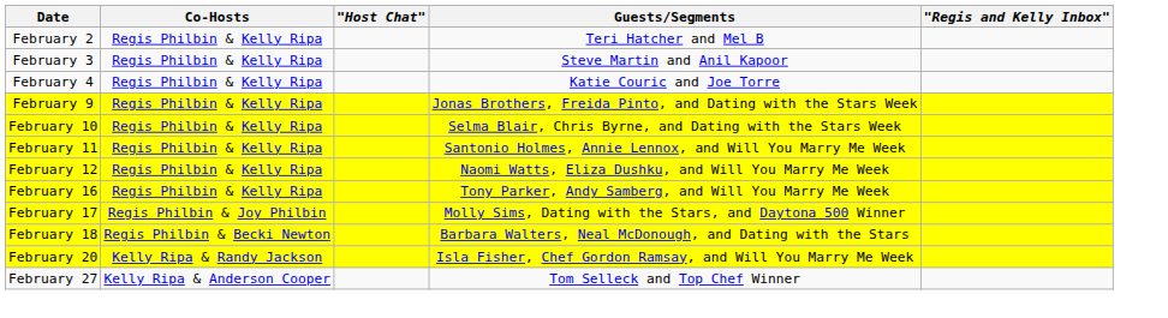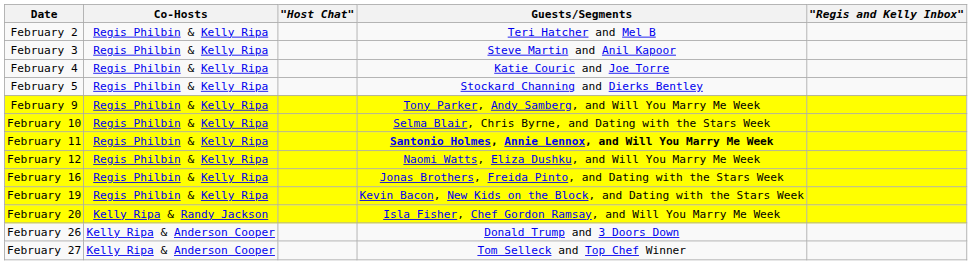 <table class="wikitable sortable" style="text-align:center;">
 <tr>
 <th>Date</th>
 <th>Co-Hosts</th>
 <th><em>"Host Chat"</em></th>
 <th>Guests/Segments</th>
 <th><em>"Regis and Kelly Inbox"</em></th>
 </tr>
 <tr>
 <td>February 2</td>
 <td><a href='#'>Regis Philbin</a> & <a href='#'>Kelly Ripa</a></td>
 <td></td>
 <td><a href='#'>Teri Hatcher</a> and <a href='#'>Mel B</a></td>
 <td></td>
 </tr>
 <tr>
 <td>February 3</td>
 <td><a href='#'>Regis Philbin</a> & <a href='#'>Kelly Ripa</a></td>
 <td></td>
 <td><a href='#'>Steve Martin</a> and <a href='#'>Anil Kapoor</a></td>
 <td></td>
 </tr>
 <tr>
 <td>February 4</td>
 <td><a href='#'>Regis Philbin</a> & <a href='#'>Kelly Ripa</a></td>
 <td></td>
 <td><a href='#'>Katie Couric</a> and <a href='#'>Joe Torre</a></td>
 <td></td>
 </tr>
+<tr>
+<td>February 5</td>
+<td><a href='#'>Regis Philbin</a> & <a href='#'>Kelly Ripa</a></td>
+<td></td>
+<td><a href='#'>Stockard Channing</a> and <a href='#'>Dierks Bentley</a></td>
+<td></td>
+</tr>
 <tr style="background:yellow;">
 <td>February 9</td>
 <td><a href='#'>Regis Philbin</a> & <a href='#'>Kelly Ripa</a></td>
 <td></td>
-<td><a href='#'>Jonas Brothers</a>, <a href='#'>Freida Pinto</a>, and Dating with the Stars Week</td>
+<td><a href='#'>Tony Parker</a>, <a href='#'>Andy Samberg</a>, and Will You Marry Me Week</td>
 <td></td>
 </tr>
 <tr style="background:yellow;">
 <td>February 10</td>
 <td><a href='#'>Regis Philbin</a> & <a href='#'>Kelly Ripa</a></td>
 <td></td>
 <td><a href='#'>Selma Blair</a>, Chris Byrne, and Dating with the Stars Week</td>
 <td></td>
 </tr>
 <tr style="background:yellow;">
 <td>February 11</td>
 <td><a href='#'>Regis Philbin</a> & <a href='#'>Kelly Ripa</a></td>
 <td></td>
-<td><a href='#'>Santonio Holmes</a>, <a href='#'>Annie Lennox</a>, and Will You Marry Me Week</td>
+<td><strong><a href='#'>Santonio Holmes</a>, <a href='#'>Annie Lennox</a>, and Will You Marry Me Week</strong></td>
 <td></td>
 </tr>
 <tr style="background:yellow;">
 <td>February 12</td>
 <td><a href='#'>Regis Philbin</a> & <a href='#'>Kelly Ripa</a></td>
 <td></td>
 <td><a href='#'>Naomi Watts</a>, <a href='#'>Eliza Dushku</a>, and Will You Marry Me Week</td>
 <td></td>
 </tr>
 <tr style="background:yellow;">
 <td>February 16</td>
 <td><a href='#'>Regis Philbin</a> & <a href='#'>Kelly Ripa</a></td>
 <td></td>
-<td><a href='#'>Tony Parker</a>, <a href='#'>Andy Samberg</a>, and Will You Marry Me Week</td>
+<td><a href='#'>Jonas Brothers</a>, <a href='#'>Freida Pinto</a>, and Dating with the Stars Week</td>
 <td></td>
 </tr>
 <tr style="background:yellow;">
-<td>February 17</td>
-<td><a href='#'>Regis Philbin</a> & <a href='#'>Joy Philbin</a></td>
+<td>February 19</td>
+<td><a href='#'>Regis Philbin</a> & <a href='#'>Kelly Ripa</a></td>
 <td></td>
-<td><a href='#'>Molly Sims</a>, Dating with the Stars, and <a href='#'>Daytona 500</a> Winner</td>
-<td></td>
-</tr>
-<tr style="background:yellow;">
-<td>February 18</td>
-<td><a href='#'>Regis Philbin</a> & <a href='#'>Becki Newton</a></td>
-<td></td>
-<td><a href='#'>Barbara Walters</a>, <a href='#'>Neal McDonough</a>, and Dating with the Stars</td>
+<td><a href='#'>Kevin Bacon</a>, <a href='#'>New Kids on the Block</a>, and Dating with the Stars Week</td>
 <td></td>
 </tr>
 <tr style="background:yellow;">
 <td>February 20</td>
 <td><a href='#'>Kelly Ripa</a> & <a href='#'>Randy Jackson</a></td>
 <td></td>
 <td><a href='#'>Isla Fisher</a>, <a href='#'>Chef Gordon Ramsay</a>, and Will You Marry Me Week</td>
 <td></td>
 </tr>
 <tr>
+<td>February 26</td>
+<td><a href='#'>Kelly Ripa</a> & <a href='#'>Anderson Cooper</a></td>
+<td></td>
+<td><a href='#'>Donald Trump</a> and <a href='#'>3 Doors Down</a></td>
+<td></td>
+</tr>
+<tr>
 <td>February 27</td>
 <td><a href='#'>Kelly Ripa</a> & <a href='#'>Anderson Cooper</a></td>
 <td></td>
 <td><a href='#'>Tom Selleck</a> and <a href='#'>Top Chef</a> Winner</td>
 <td></td>
 </tr>
 </table>
